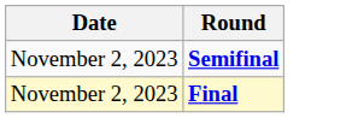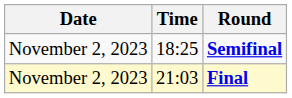 <table class="wikitable">
 <tr>
 <th>Date</th>
+<th>Time</th>
 <th>Round</th>
 </tr>
 <tr>
 <td>November 2, 2023</td>
+<td>18:25</td>
 <td><strong><a href='#'>Semifinal</a></strong></td>
 </tr>
 <tr style=background:lemonchiffon>
 <td>November 2, 2023</td>
+<td>21:03</td>
 <td><strong><a href='#'>Final</a></strong></td>
 </tr>
 </table>
